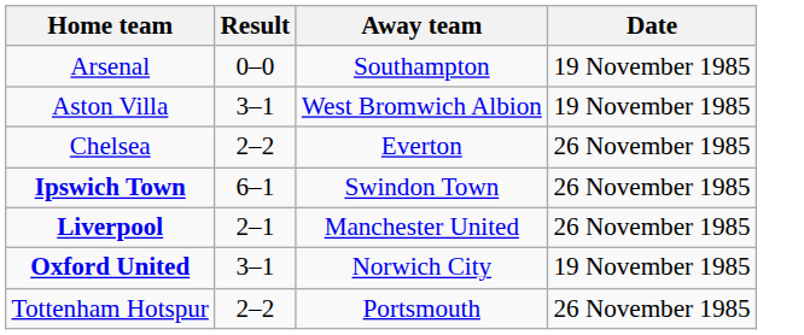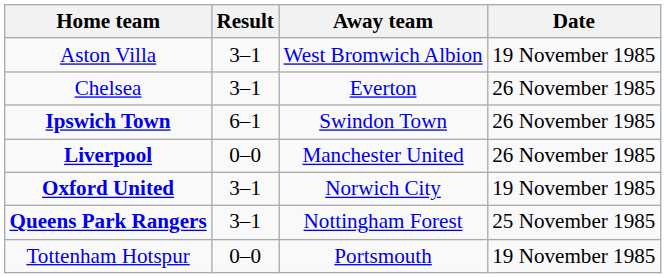 <table class="wikitable" style="text-align: center">
 <tr>
 <th>Home team</th>
 <th>Result</th>
 <th>Away team</th>
 <th>Date</th>
-</tr>
-<tr>
-<td><a href='#'>Arsenal</a></td>
-<td>0–0</td>
-<td><a href='#'>Southampton</a></td>
-<td>19 November 1985</td>
 </tr>
 <tr>
 <td><a href='#'>Aston Villa</a></td>
 <td>3–1</td>
 <td><a href='#'>West Bromwich Albion</a></td>
 <td>19 November 1985</td>
 </tr>
 <tr>
 <td><a href='#'>Chelsea</a></td>
-<td>2–2</td>
+<td>3–1</td>
 <td><a href='#'>Everton</a></td>
 <td>26 November 1985</td>
 </tr>
 <tr>
 <td><strong><a href='#'>Ipswich Town</a></strong></td>
 <td>6–1</td>
 <td><a href='#'>Swindon Town</a></td>
 <td>26 November 1985</td>
 </tr>
 <tr>
 <td><strong><a href='#'>Liverpool</a></strong></td>
-<td>2–1</td>
+<td>0–0</td>
 <td><a href='#'>Manchester United</a></td>
 <td>26 November 1985</td>
 </tr>
 <tr>
 <td><strong><a href='#'>Oxford United</a></strong></td>
 <td>3–1</td>
 <td><a href='#'>Norwich City</a></td>
 <td>19 November 1985</td>
 </tr>
 <tr>
+<td><strong><a href='#'>Queens Park Rangers</a></strong></td>
+<td>3–1</td>
+<td><a href='#'>Nottingham Forest</a></td>
+<td>25 November 1985</td>
+</tr>
+<tr>
 <td><a href='#'>Tottenham Hotspur</a></td>
-<td>2–2</td>
+<td>0–0</td>
 <td><a href='#'>Portsmouth</a></td>
-<td>26 November 1985</td>
+<td>19 November 1985</td>
 </tr>
 </table>
